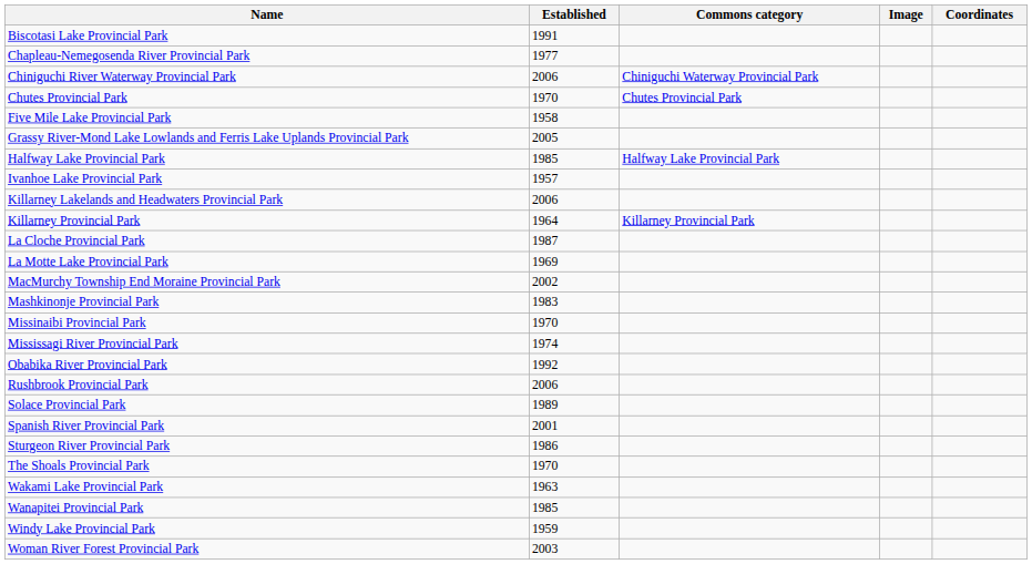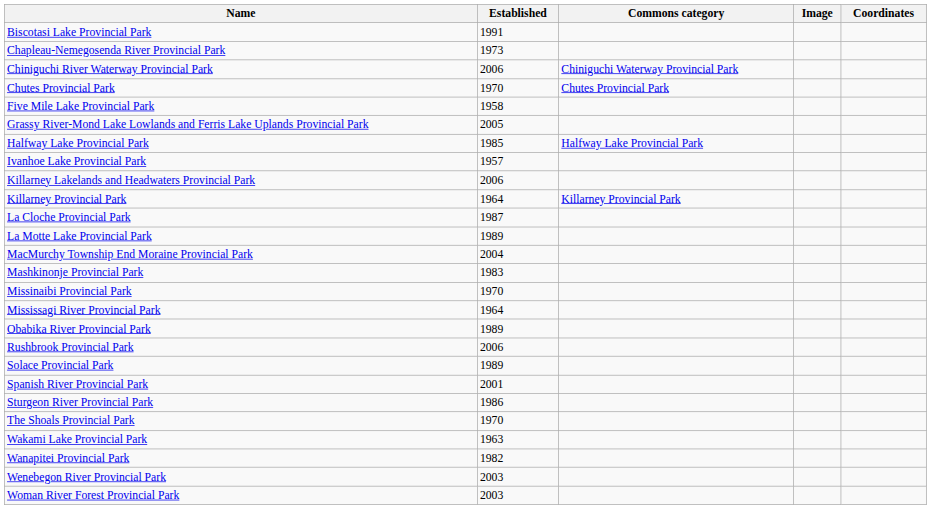 <table class='wikitable sortable' style="width:100%">
 <tr>
 <th>Name</th>
 <th>Established</th>
 <th>Commons category</th>
 <th>Image</th>
 <th>Coordinates</th>
 </tr>
 <tr>
 <td><a href='#'>Biscotasi Lake Provincial Park</a></td>
 <td>1991</td>
 <td></td>
 <td></td>
 <td></td>
 </tr>
 <tr>
 <td><a href='#'>Chapleau-Nemegosenda River Provincial Park</a></td>
-<td>1977</td>
+<td>1973</td>
 <td></td>
 <td></td>
 <td></td>
 </tr>
 <tr>
 <td><a href='#'>Chiniguchi River Waterway Provincial Park</a></td>
 <td>2006</td>
 <td><a href='#'>Chiniguchi Waterway Provincial Park</a></td>
 <td></td>
 <td></td>
 </tr>
 <tr>
 <td><a href='#'>Chutes Provincial Park</a></td>
 <td>1970</td>
 <td><a href='#'>Chutes Provincial Park</a></td>
 <td></td>
 <td></td>
 </tr>
 <tr>
 <td><a href='#'>Five Mile Lake Provincial Park</a></td>
 <td>1958</td>
 <td></td>
 <td></td>
 <td></td>
 </tr>
 <tr>
 <td><a href='#'>Grassy River-Mond Lake Lowlands and Ferris Lake Uplands Provincial Park</a></td>
 <td>2005</td>
 <td></td>
 <td></td>
 <td></td>
 </tr>
 <tr>
 <td><a href='#'>Halfway Lake Provincial Park</a></td>
 <td>1985</td>
 <td><a href='#'>Halfway Lake Provincial Park</a></td>
 <td></td>
 <td></td>
 </tr>
 <tr>
 <td><a href='#'>Ivanhoe Lake Provincial Park</a></td>
 <td>1957</td>
 <td></td>
 <td></td>
 <td></td>
 </tr>
 <tr>
 <td><a href='#'>Killarney Lakelands and Headwaters Provincial Park</a></td>
 <td>2006</td>
 <td></td>
 <td></td>
 <td></td>
 </tr>
 <tr>
 <td><a href='#'>Killarney Provincial Park</a></td>
 <td>1964</td>
 <td><a href='#'>Killarney Provincial Park</a></td>
 <td></td>
 <td></td>
 </tr>
 <tr>
 <td><a href='#'>La Cloche Provincial Park</a></td>
 <td>1987</td>
 <td></td>
 <td></td>
 <td></td>
 </tr>
 <tr>
 <td><a href='#'>La Motte Lake Provincial Park</a></td>
-<td>1969</td>
+<td>1989</td>
 <td></td>
 <td></td>
 <td></td>
 </tr>
 <tr>
 <td><a href='#'>MacMurchy Township End Moraine Provincial Park</a></td>
-<td>2002</td>
+<td>2004</td>
 <td></td>
 <td></td>
 <td></td>
 </tr>
 <tr>
 <td><a href='#'>Mashkinonje Provincial Park</a></td>
 <td>1983</td>
 <td></td>
 <td></td>
 <td></td>
 </tr>
 <tr>
 <td><a href='#'>Missinaibi Provincial Park</a></td>
 <td>1970</td>
 <td></td>
 <td></td>
 <td></td>
 </tr>
 <tr>
 <td><a href='#'>Mississagi River Provincial Park</a></td>
-<td>1974</td>
+<td>1964</td>
 <td></td>
 <td></td>
 <td></td>
 </tr>
 <tr>
 <td><a href='#'>Obabika River Provincial Park</a></td>
-<td>1992</td>
+<td>1989</td>
 <td></td>
 <td></td>
 <td></td>
 </tr>
 <tr>
 <td><a href='#'>Rushbrook Provincial Park</a></td>
 <td>2006</td>
 <td></td>
 <td></td>
 <td></td>
 </tr>
 <tr>
 <td><a href='#'>Solace Provincial Park</a></td>
 <td>1989</td>
 <td></td>
 <td></td>
 <td></td>
 </tr>
 <tr>
 <td><a href='#'>Spanish River Provincial Park</a></td>
 <td>2001</td>
 <td></td>
 <td></td>
 <td></td>
 </tr>
 <tr>
 <td><a href='#'>Sturgeon River Provincial Park</a></td>
 <td>1986</td>
 <td></td>
 <td></td>
 <td></td>
 </tr>
 <tr>
 <td><a href='#'>The Shoals Provincial Park</a></td>
 <td>1970</td>
 <td></td>
 <td></td>
 <td></td>
 </tr>
 <tr>
 <td><a href='#'>Wakami Lake Provincial Park</a></td>
 <td>1963</td>
 <td></td>
 <td></td>
 <td></td>
 </tr>
 <tr>
 <td><a href='#'>Wanapitei Provincial Park</a></td>
-<td>1985</td>
+<td>1982</td>
 <td></td>
 <td></td>
 <td></td>
 </tr>
 <tr>
-<td><a href='#'>Windy Lake Provincial Park</a></td>
-<td>1959</td>
+<td><a href='#'>Wenebegon River Provincial Park</a></td>
+<td>2003</td>
 <td></td>
 <td></td>
 <td></td>
 </tr>
 <tr>
 <td><a href='#'>Woman River Forest Provincial Park</a></td>
 <td>2003</td>
 <td></td>
 <td></td>
 <td></td>
 </tr>
 </table>
